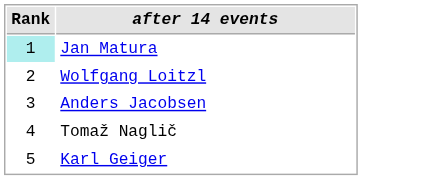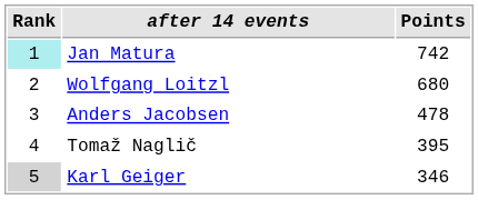 <table cellspacing="1" cellpadding="3" style="border:1px solid #AAAAAA;font-size:86%">
 <tr bgcolor="#E4E4E4">
 <th style="border-bottom:1px solid #AAAAAA" width=10>Rank</th>
 <th style="border-bottom:1px solid #AAAAAA" width=200><em>after 14 events</em></th>
+<th style="border-bottom:1px solid #AAAAAA" width=20>Points</th>
 </tr>
 <tr>
 <td align=center style="background: paleturquoise;">1</td>
 <td> <a href='#'>Jan Matura</a></td>
+<td align=center>742</td>
 </tr>
 <tr>
 <td align=center>2</td>
 <td> <a href='#'>Wolfgang Loitzl</a></td>
+<td align=center>680</td>
 </tr>
 <tr>
 <td align=center>3</td>
 <td> <a href='#'>Anders Jacobsen</a></td>
+<td align=center>478</td>
 </tr>
 <tr>
 <td align=center>4</td>
 <td> Tomaž Naglič</td>
+<td align=center>395</td>
 </tr>
 <tr>
-<td align=center>5</td>
+<td align=center style="background: lightgrey;">5</td>
 <td> <a href='#'>Karl Geiger</a></td>
+<td align=center>346</td>
 </tr>
 </table>
